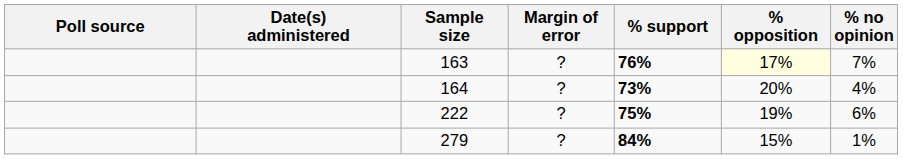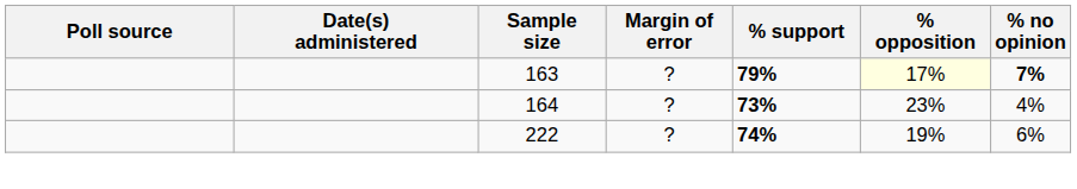 <table class="wikitable">
 <tr style="text-align:right;">
 <th style="width:190px;">Poll source</th>
 <th style="width:200px;">Date(s)<br>administered</th>
 <th style="width:100px;">Sample<br>size</th>
 <th style="width:100px;">Margin of<br>error</th>
 <th style="width:100px;">% support</th>
 <th style="width:100px;">% opposition</th>
 <th style="width:40px;">% no opinion</th>
 </tr>
 <tr>
 <td></td>
 <td align=center></td>
 <td align=center>163</td>
 <td align=center>?</td>
-<td><strong>76%</strong></td>
+<td><strong>79%</strong></td>
 <td align=center style="background: lightyellow;">17%</td>
-<td align=center>7%</td>
+<td align=center><strong>7%</strong></td>
 </tr>
 <tr>
 <td></td>
 <td align=center></td>
 <td align=center>164</td>
 <td align=center>?</td>
 <td><strong>73%</strong></td>
-<td align=center>20%</td>
+<td align=center>23%</td>
 <td align=center>4%</td>
 </tr>
 <tr>
 <td></td>
 <td align=center></td>
 <td align=center>222</td>
 <td align=center>?</td>
-<td><strong>75%</strong></td>
+<td><strong>74%</strong></td>
 <td align=center>19%</td>
 <td align=center>6%</td>
 </tr>
-<tr>
-<td></td>
-<td align=center></td>
-<td align=center>279</td>
-<td align=center>?</td>
-<td><strong>84%</strong></td>
-<td align=center>15%</td>
-<td align=center>1%</td>
-</tr>
 </table>
